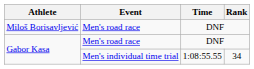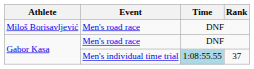 <table class="wikitable" style="font-size:90%">
 <tr>
 <th>Athlete</th>
 <th>Event</th>
 <th>Time</th>
 <th>Rank</th>
 </tr>
 <tr align=center>
 <td align=left><a href='#'>Miloš Borisavljević</a></td>
 <td align=left><a href='#'>Men's road race</a></td>
 <td colspan=2>DNF</td>
 </tr>
 <tr align=center>
 <td align=left rowspan=2><a href='#'>Gabor Kasa</a></td>
 <td align=left><a href='#'>Men's road race</a></td>
 <td colspan=2>DNF</td>
 </tr>
 <tr align=center>
 <td align=left><a href='#'>Men's individual time trial</a></td>
-<td>1:08:55.55</td>
-<td>34</td>
+<td style="background: lightblue;">1:08:55.55</td>
+<td>37</td>
 </tr>
 </table>
